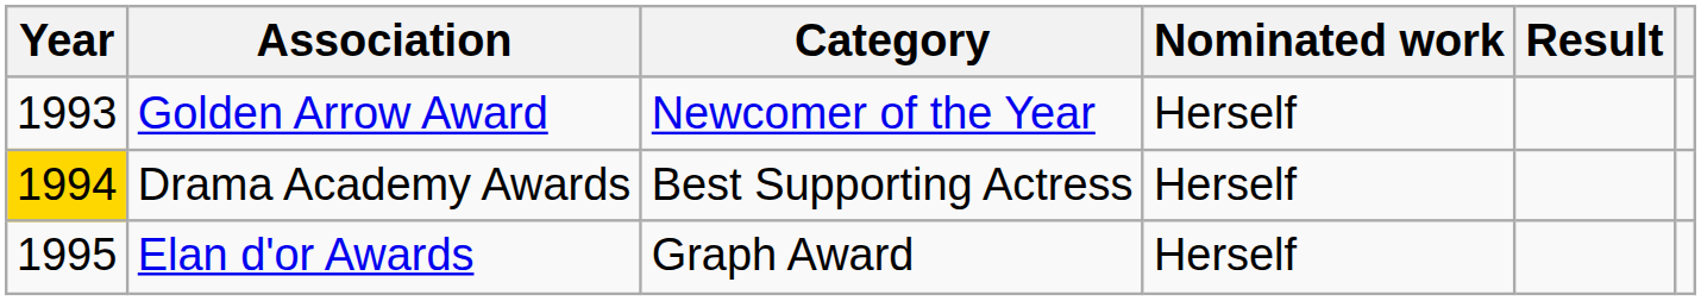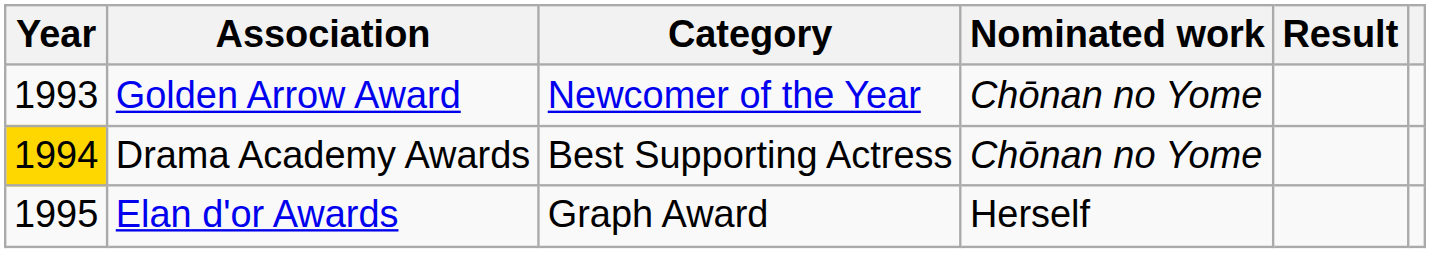 <table class="wikitable">
 <tr>
 <th>Year</th>
 <th>Association</th>
 <th>Category</th>
 <th>Nominated work</th>
 <th>Result</th>
 <th></th>
 </tr>
 <tr>
 <td>1993</td>
 <td><a href='#'>Golden Arrow Award</a></td>
 <td><a href='#'>Newcomer of the Year</a></td>
-<td>Herself</td>
+<td><em>Chōnan no Yome</em></td>
 <td></td>
 <td style="text-align:center;"></td>
 </tr>
 <tr>
 <td style="background: gold;">1994</td>
 <td>Drama Academy Awards</td>
 <td>Best Supporting Actress</td>
-<td>Herself</td>
+<td><em>Chōnan no Yome</em></td>
 <td></td>
 <td style="text-align:center;"></td>
 </tr>
 <tr>
 <td>1995</td>
 <td><a href='#'>Elan d'or Awards</a></td>
 <td>Graph Award</td>
 <td>Herself</td>
 <td></td>
 <td style="text-align:center;"></td>
 </tr>
 </table>
